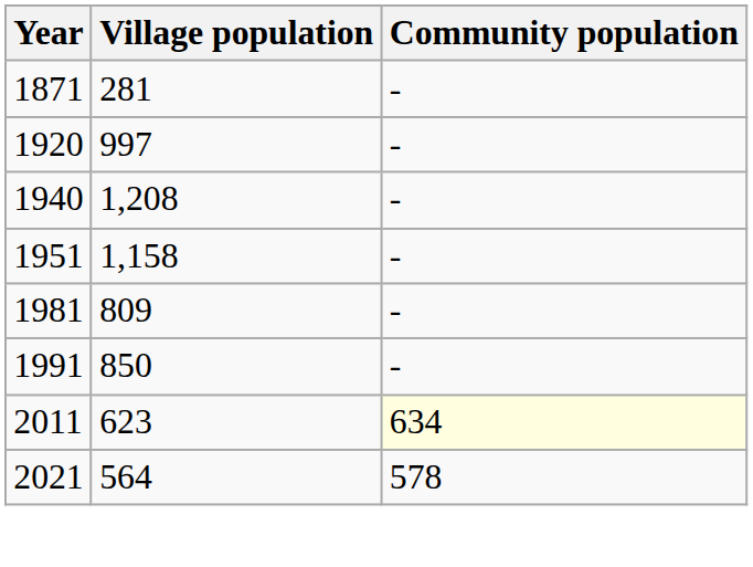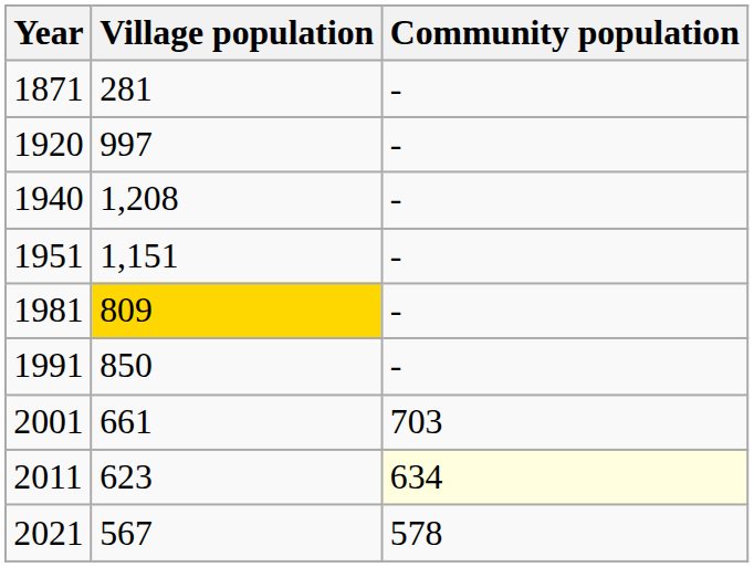 <table class=wikitable>
 <tr>
 <th>Year</th>
 <th>Village population</th>
 <th>Community population</th>
 </tr>
 <tr>
 <td>1871</td>
 <td>281</td>
 <td>-</td>
 </tr>
 <tr>
 <td>1920</td>
 <td>997</td>
 <td>-</td>
 </tr>
 <tr>
 <td>1940</td>
 <td>1,208</td>
 <td>-</td>
 </tr>
 <tr>
 <td>1951</td>
-<td>1,158</td>
+<td>1,151</td>
 <td>-</td>
 </tr>
 <tr>
 <td>1981</td>
-<td>809</td>
+<td style="background: gold;">809</td>
 <td>-</td>
 </tr>
 <tr>
 <td>1991</td>
 <td>850</td>
 <td>-</td>
 </tr>
 <tr>
+<td>2001</td>
+<td>661</td>
+<td>703</td>
+</tr>
+<tr>
 <td>2011</td>
 <td>623</td>
 <td style="background: lightyellow;">634</td>
 </tr>
 <tr>
 <td>2021</td>
-<td>564</td>
+<td>567</td>
 <td>578</td>
 </tr>
 </table>
